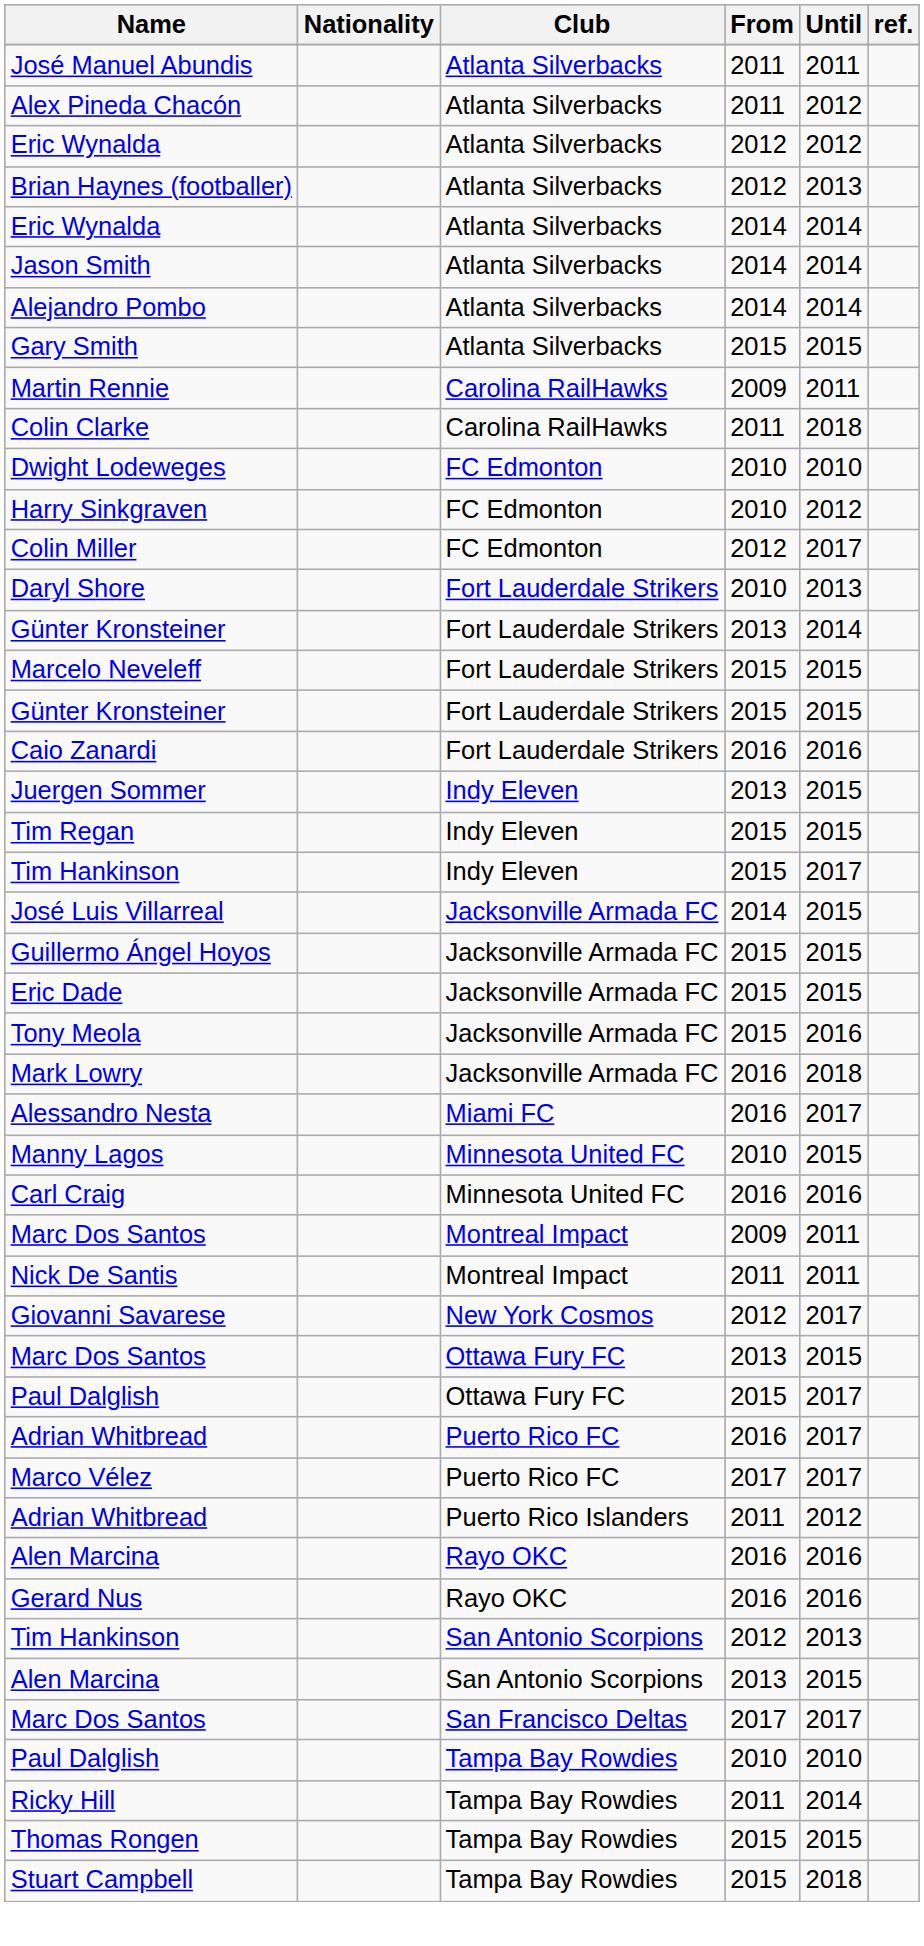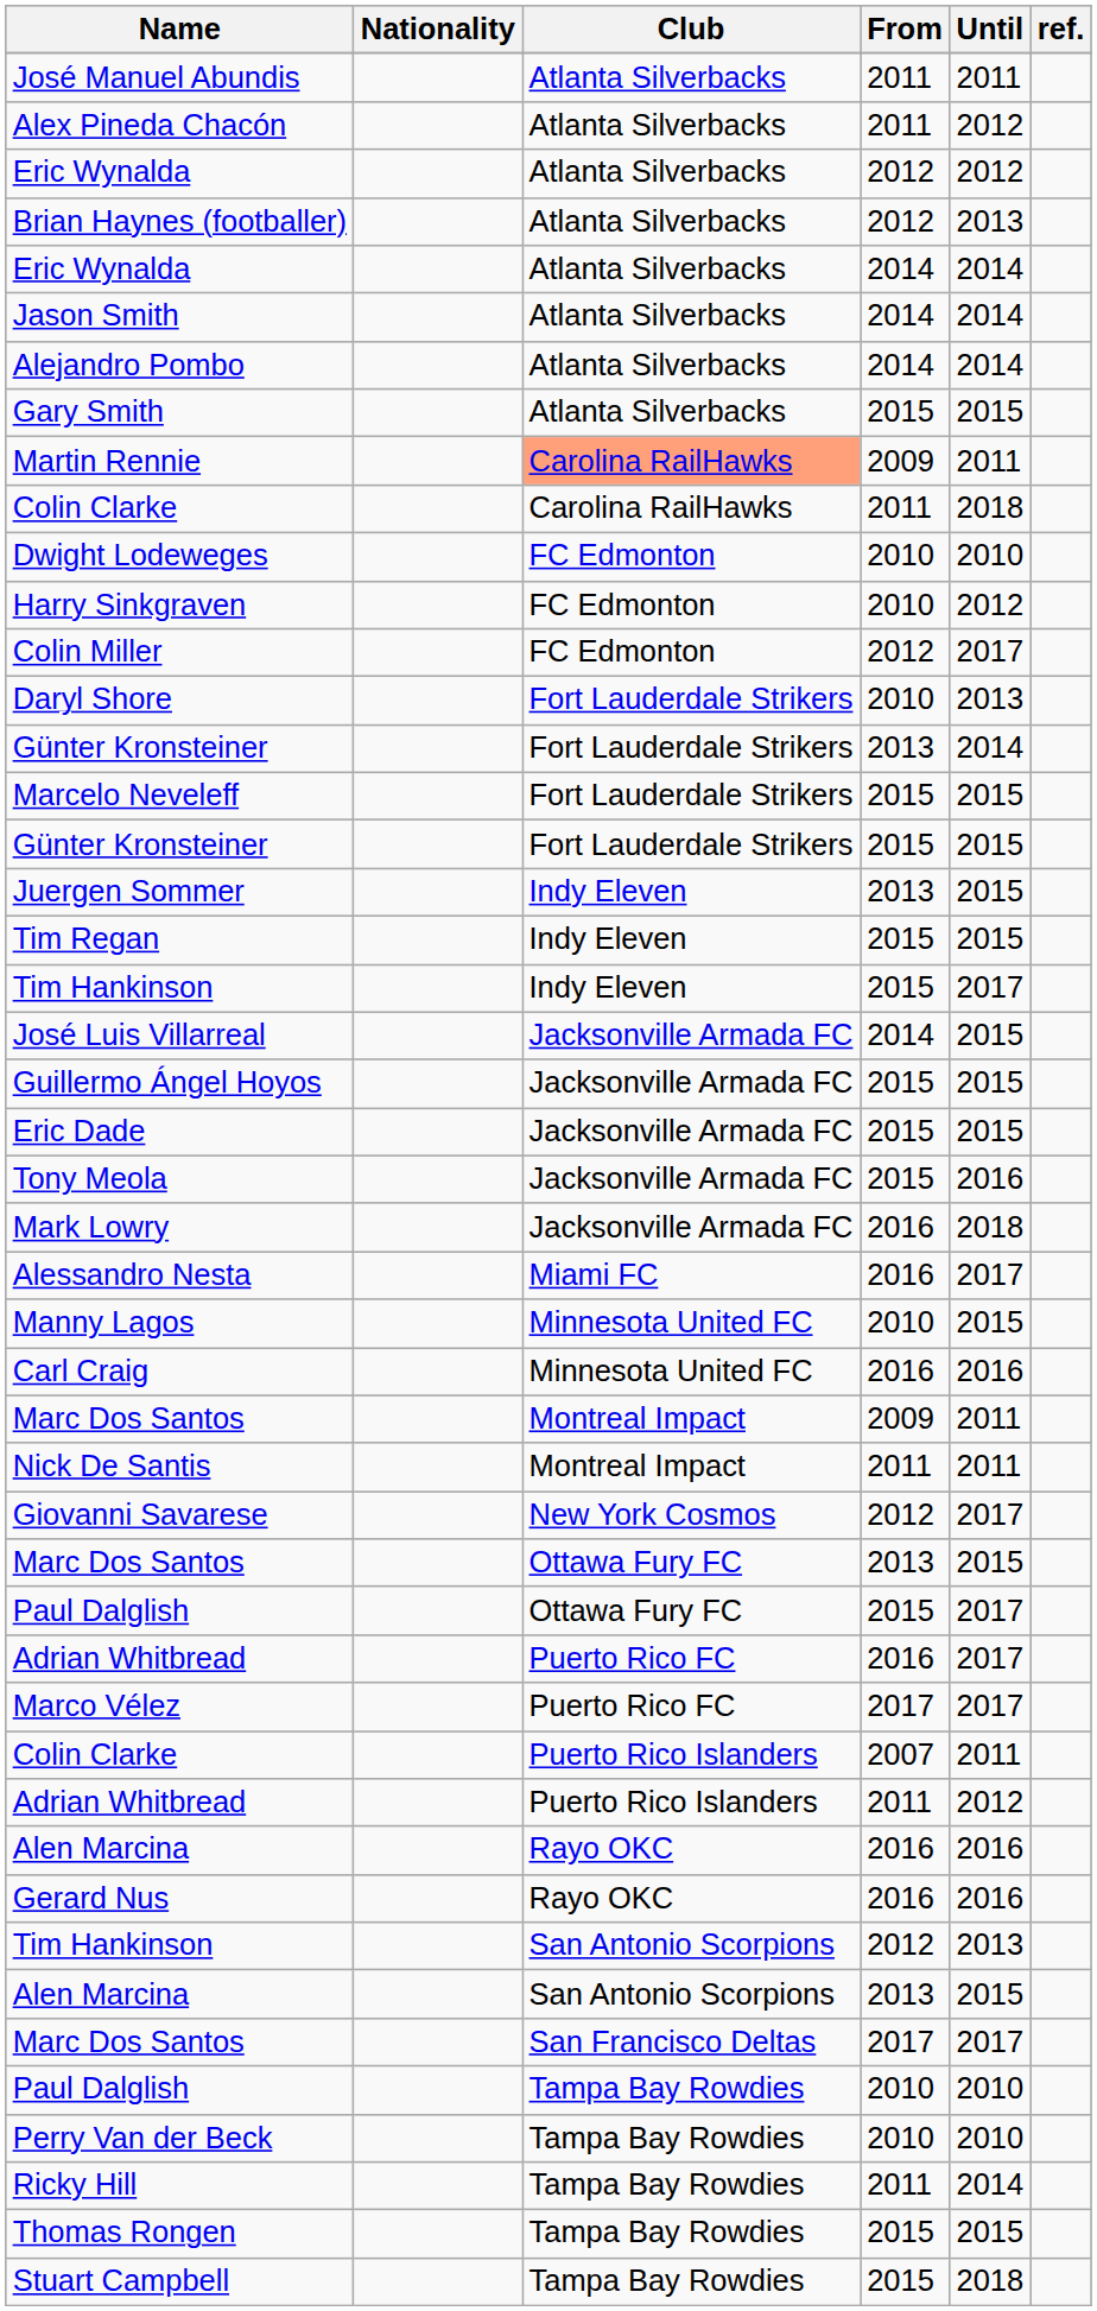 <table class="wikitable sortable">
 <tr>
 <th>Name</th>
 <th>Nationality</th>
 <th>Club</th>
 <th>From</th>
 <th>Until</th>
 <th>ref.</th>
 </tr>
 <tr>
 </tr>
 <tr>
 <td><a href='#'>José Manuel Abundis</a></td>
 <td></td>
 <td><a href='#'>Atlanta Silverbacks</a></td>
 <td>2011</td>
 <td>2011</td>
 <td></td>
 </tr>
 <tr>
 <td><a href='#'>Alex Pineda Chacón</a></td>
 <td></td>
 <td>Atlanta Silverbacks</td>
 <td>2011</td>
 <td>2012</td>
 <td></td>
 </tr>
 <tr>
 <td><a href='#'>Eric Wynalda</a></td>
 <td></td>
 <td>Atlanta Silverbacks</td>
 <td>2012</td>
 <td>2012</td>
 <td></td>
 </tr>
 <tr>
 <td><a href='#'>Brian Haynes (footballer)</a></td>
 <td></td>
 <td>Atlanta Silverbacks</td>
 <td>2012</td>
 <td>2013</td>
 <td></td>
 </tr>
 <tr>
 <td><a href='#'>Eric Wynalda</a></td>
 <td></td>
 <td>Atlanta Silverbacks</td>
 <td>2014</td>
 <td>2014</td>
 <td></td>
 </tr>
 <tr>
 <td><a href='#'>Jason Smith</a></td>
 <td></td>
 <td>Atlanta Silverbacks</td>
 <td>2014</td>
 <td>2014</td>
 <td></td>
 </tr>
 <tr>
 <td><a href='#'>Alejandro Pombo</a></td>
 <td></td>
 <td>Atlanta Silverbacks</td>
 <td>2014</td>
 <td>2014</td>
 <td></td>
 </tr>
 <tr>
 <td><a href='#'>Gary Smith</a></td>
 <td></td>
 <td>Atlanta Silverbacks</td>
 <td>2015</td>
 <td>2015</td>
 <td></td>
 </tr>
 <tr>
 <td><a href='#'>Martin Rennie</a></td>
 <td></td>
-<td><a href='#'>Carolina RailHawks</a></td>
+<td style="background: lightsalmon;"><a href='#'>Carolina RailHawks</a></td>
 <td>2009</td>
 <td>2011</td>
 <td></td>
 </tr>
 <tr>
 <td><a href='#'>Colin Clarke</a></td>
 <td></td>
 <td>Carolina RailHawks</td>
 <td>2011</td>
 <td>2018</td>
 <td></td>
 </tr>
 <tr>
 <td><a href='#'>Dwight Lodeweges</a></td>
 <td></td>
 <td><a href='#'>FC Edmonton</a></td>
 <td>2010</td>
 <td>2010</td>
 <td></td>
 </tr>
 <tr>
 <td><a href='#'>Harry Sinkgraven</a></td>
 <td></td>
 <td>FC Edmonton</td>
 <td>2010</td>
 <td>2012</td>
 <td></td>
 </tr>
 <tr>
 <td><a href='#'>Colin Miller</a></td>
 <td></td>
 <td>FC Edmonton</td>
 <td>2012</td>
 <td>2017</td>
 <td></td>
 </tr>
 <tr>
 <td><a href='#'>Daryl Shore</a></td>
 <td></td>
 <td><a href='#'>Fort Lauderdale Strikers</a></td>
 <td>2010</td>
 <td>2013</td>
 <td></td>
 </tr>
 <tr>
 <td><a href='#'>Günter Kronsteiner</a></td>
 <td></td>
 <td>Fort Lauderdale Strikers</td>
 <td>2013</td>
 <td>2014</td>
 <td></td>
 </tr>
 <tr>
 <td><a href='#'>Marcelo Neveleff</a></td>
 <td></td>
 <td>Fort Lauderdale Strikers</td>
 <td>2015</td>
 <td>2015</td>
 <td></td>
 </tr>
 <tr>
 <td><a href='#'>Günter Kronsteiner</a></td>
 <td></td>
 <td>Fort Lauderdale Strikers</td>
 <td>2015</td>
 <td>2015</td>
-<td></td>
-</tr>
-<tr>
-<td><a href='#'>Caio Zanardi</a></td>
-<td></td>
-<td>Fort Lauderdale Strikers</td>
-<td>2016</td>
-<td>2016</td>
 <td></td>
 </tr>
 <tr>
 <td><a href='#'>Juergen Sommer</a></td>
 <td></td>
 <td><a href='#'>Indy Eleven</a></td>
 <td>2013</td>
 <td>2015</td>
 <td></td>
 </tr>
 <tr>
 <td><a href='#'>Tim Regan</a></td>
 <td></td>
 <td>Indy Eleven</td>
 <td>2015</td>
 <td>2015</td>
 <td></td>
 </tr>
 <tr>
 <td><a href='#'>Tim Hankinson</a></td>
 <td></td>
 <td>Indy Eleven</td>
 <td>2015</td>
 <td>2017</td>
 <td></td>
 </tr>
 <tr>
 <td><a href='#'>José Luis Villarreal</a></td>
 <td></td>
 <td><a href='#'>Jacksonville Armada FC</a></td>
 <td>2014</td>
 <td>2015</td>
 <td></td>
 </tr>
 <tr>
 <td><a href='#'>Guillermo Ángel Hoyos</a></td>
 <td></td>
 <td>Jacksonville Armada FC</td>
 <td>2015</td>
 <td>2015</td>
 <td></td>
 </tr>
 <tr>
 <td><a href='#'>Eric Dade</a></td>
 <td></td>
 <td>Jacksonville Armada FC</td>
 <td>2015</td>
 <td>2015</td>
 <td></td>
 </tr>
 <tr>
 <td><a href='#'>Tony Meola</a></td>
 <td></td>
 <td>Jacksonville Armada FC</td>
 <td>2015</td>
 <td>2016</td>
 <td></td>
 </tr>
 <tr>
 <td><a href='#'>Mark Lowry</a></td>
 <td></td>
 <td>Jacksonville Armada FC</td>
 <td>2016</td>
 <td>2018</td>
 <td></td>
 </tr>
 <tr>
 <td><a href='#'>Alessandro Nesta</a></td>
 <td></td>
 <td><a href='#'>Miami FC</a></td>
 <td>2016</td>
 <td>2017</td>
 <td></td>
 </tr>
 <tr>
 <td><a href='#'>Manny Lagos</a></td>
 <td></td>
 <td><a href='#'>Minnesota United FC</a></td>
 <td>2010</td>
 <td>2015</td>
 <td></td>
 </tr>
 <tr>
 <td><a href='#'>Carl Craig</a></td>
 <td></td>
 <td>Minnesota United FC</td>
 <td>2016</td>
 <td>2016</td>
 <td></td>
 </tr>
 <tr>
 <td><a href='#'>Marc Dos Santos</a></td>
 <td></td>
 <td><a href='#'>Montreal Impact</a></td>
 <td>2009</td>
 <td>2011</td>
 <td></td>
 </tr>
 <tr>
 <td><a href='#'>Nick De Santis</a></td>
 <td></td>
 <td>Montreal Impact</td>
 <td>2011</td>
 <td>2011</td>
 <td></td>
 </tr>
 <tr>
 <td><a href='#'>Giovanni Savarese</a></td>
 <td></td>
 <td><a href='#'>New York Cosmos</a></td>
 <td>2012</td>
 <td>2017</td>
 <td></td>
 </tr>
 <tr>
 <td><a href='#'>Marc Dos Santos</a></td>
 <td></td>
 <td><a href='#'>Ottawa Fury FC</a></td>
 <td>2013</td>
 <td>2015</td>
 <td></td>
 </tr>
 <tr>
 <td><a href='#'>Paul Dalglish</a></td>
 <td></td>
 <td>Ottawa Fury FC</td>
 <td>2015</td>
 <td>2017</td>
 <td></td>
 </tr>
 <tr>
 <td><a href='#'>Adrian Whitbread</a></td>
 <td></td>
 <td><a href='#'>Puerto Rico FC</a></td>
 <td>2016</td>
 <td>2017</td>
 <td></td>
 </tr>
 <tr>
 <td><a href='#'>Marco Vélez</a></td>
 <td></td>
 <td>Puerto Rico FC</td>
 <td>2017</td>
 <td>2017</td>
 <td></td>
 </tr>
 <tr>
+<td><a href='#'>Colin Clarke</a></td>
+<td></td>
+<td><a href='#'>Puerto Rico Islanders</a></td>
+<td>2007</td>
+<td>2011</td>
+<td></td>
+</tr>
+<tr>
 <td><a href='#'>Adrian Whitbread</a></td>
 <td></td>
 <td>Puerto Rico Islanders</td>
 <td>2011</td>
 <td>2012</td>
 <td></td>
 </tr>
 <tr>
 <td><a href='#'>Alen Marcina</a></td>
 <td></td>
 <td><a href='#'>Rayo OKC</a></td>
 <td>2016</td>
 <td>2016</td>
 <td></td>
 </tr>
 <tr>
 <td><a href='#'>Gerard Nus</a></td>
 <td></td>
 <td>Rayo OKC</td>
 <td>2016</td>
 <td>2016</td>
 <td></td>
 </tr>
 <tr>
 <td><a href='#'>Tim Hankinson</a></td>
 <td></td>
 <td><a href='#'>San Antonio Scorpions</a></td>
 <td>2012</td>
 <td>2013</td>
 <td></td>
 </tr>
 <tr>
 <td><a href='#'>Alen Marcina</a></td>
 <td></td>
 <td>San Antonio Scorpions</td>
 <td>2013</td>
 <td>2015</td>
 <td></td>
 </tr>
 <tr>
 <td><a href='#'>Marc Dos Santos</a></td>
 <td></td>
 <td><a href='#'>San Francisco Deltas</a></td>
 <td>2017</td>
 <td>2017</td>
 <td></td>
 </tr>
 <tr>
 <td><a href='#'>Paul Dalglish</a></td>
 <td></td>
 <td><a href='#'>Tampa Bay Rowdies</a></td>
 <td>2010</td>
 <td>2010</td>
 <td></td>
 </tr>
 <tr>
+<td><a href='#'>Perry Van der Beck</a></td>
+<td></td>
+<td>Tampa Bay Rowdies</td>
+<td>2010</td>
+<td>2010</td>
+<td></td>
+</tr>
+<tr>
 <td><a href='#'>Ricky Hill</a></td>
 <td></td>
 <td>Tampa Bay Rowdies</td>
 <td>2011</td>
 <td>2014</td>
 <td></td>
 </tr>
 <tr>
 <td><a href='#'>Thomas Rongen</a></td>
 <td></td>
 <td>Tampa Bay Rowdies</td>
 <td>2015</td>
 <td>2015</td>
 <td></td>
 </tr>
 <tr>
 <td><a href='#'>Stuart Campbell</a></td>
 <td></td>
 <td>Tampa Bay Rowdies</td>
 <td>2015</td>
 <td>2018</td>
 <td></td>
 </tr>
 </table>
